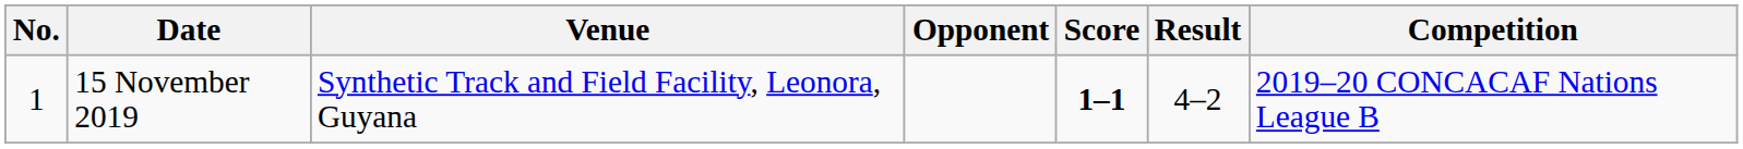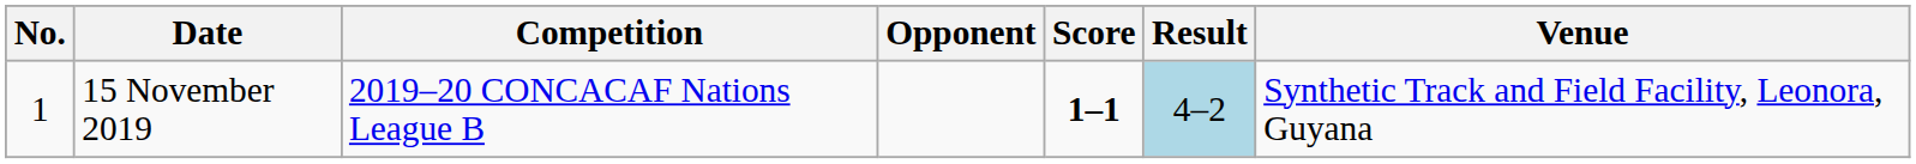 <table class="wikitable sortable">
 <tr>
 <th scope="col">No.</th>
 <th scope="col">Date</th>
-<th scope="col">Venue</th>
+<th scope="col">Competition</th>
 <th scope="col">Opponent</th>
 <th scope="col">Score</th>
 <th scope="col">Result</th>
-<th scope="col">Competition</th>
+<th scope="col">Venue</th>
 </tr>
 <tr>
 <td align="center">1</td>
 <td>15 November 2019</td>
-<td><a href='#'>Synthetic Track and Field Facility</a>, <a href='#'>Leonora</a>, Guyana</td>
+<td><a href='#'>2019–20 CONCACAF Nations League B</a></td>
 <td></td>
 <td align="center"><strong>1–1</strong></td>
-<td align="center">4–2</td>
-<td><a href='#'>2019–20 CONCACAF Nations League B</a></td>
+<td align="center" style="background: lightblue;">4–2</td>
+<td><a href='#'>Synthetic Track and Field Facility</a>, <a href='#'>Leonora</a>, Guyana</td>
 </tr>
 </table>
